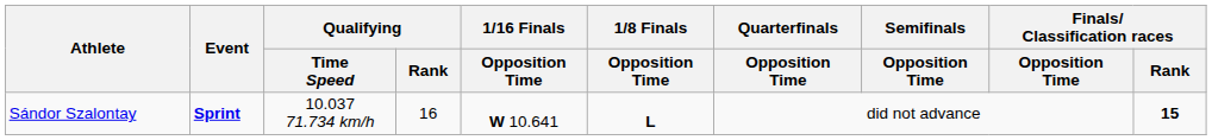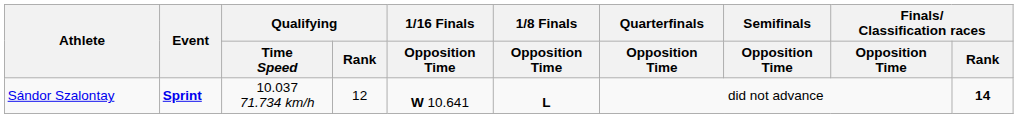 <table class="wikitable" width="85%" style="text-align:center; font-size:90%">
 <tr>
 <th rowspan=2>Athlete</th>
 <th rowspan=2>Event</th>
 <th colspan=2>Qualifying</th>
 <th>1/16 Finals</th>
 <th>1/8 Finals</th>
 <th>Quarterfinals</th>
 <th>Semifinals</th>
 <th colspan=2>Finals/<br>Classification races</th>
 </tr>
 <tr>
 <th>Time<br><em>Speed</em></th>
 <th>Rank</th>
 <th>Opposition<br>Time</th>
 <th>Opposition<br>Time</th>
 <th>Opposition<br>Time</th>
 <th>Opposition<br>Time</th>
 <th>Opposition<br>Time</th>
 <th>Rank</th>
 </tr>
 <tr>
 <td align=left><a href='#'>Sándor Szalontay</a></td>
 <td align=left><strong><a href='#'>Sprint</a></strong></td>
 <td>10.037<br><em>71.734 km/h</em></td>
-<td>16 <strong></strong></td>
+<td>12 <strong></strong></td>
 <td><br><strong>W</strong> 10.641</td>
 <td><br><strong>L</strong></td>
 <td colspan=3>did not advance</td>
-<td><strong>15</strong></td>
+<td><strong>14</strong></td>
 </tr>
 </table>
